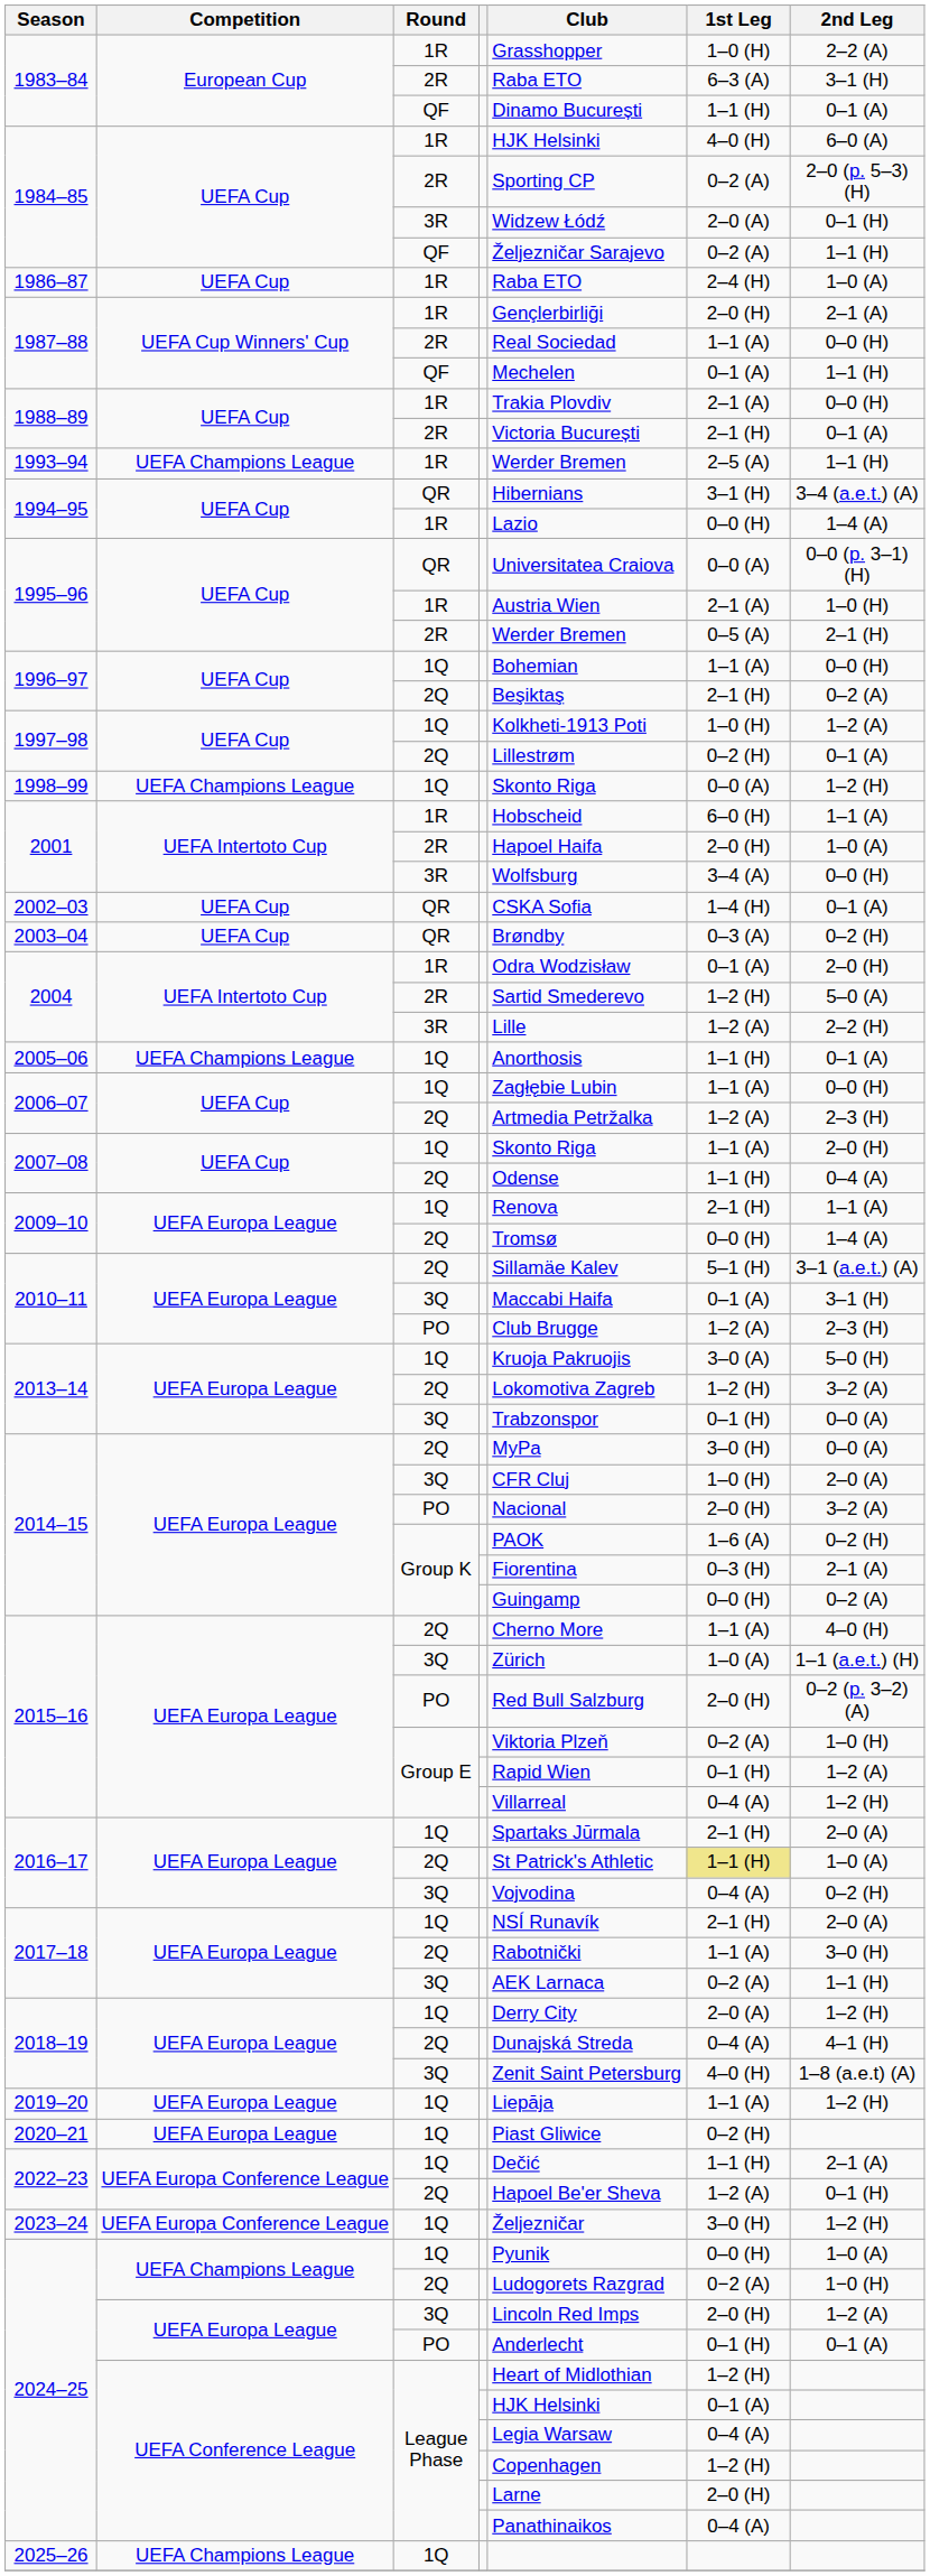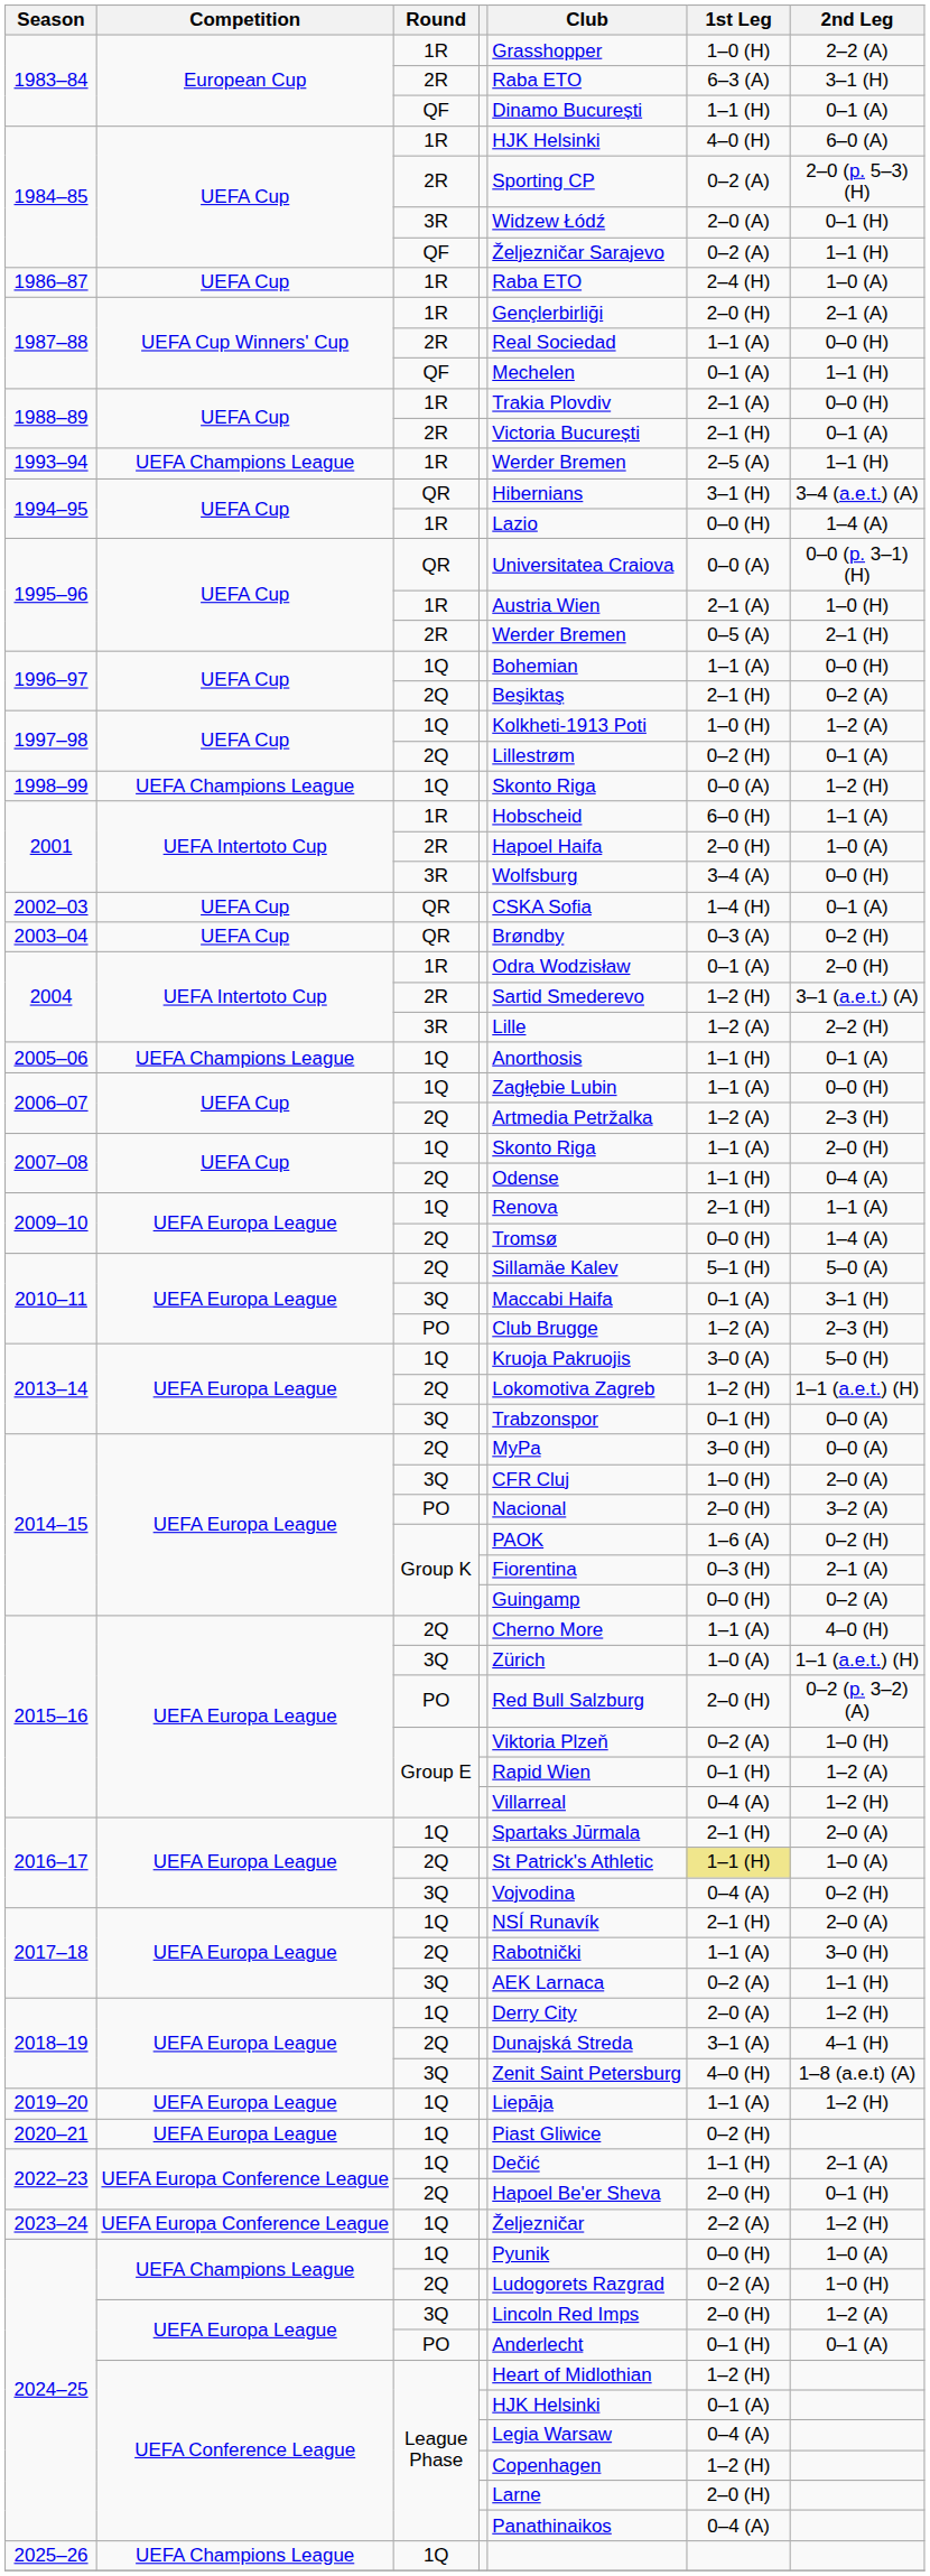 <table class="wikitable" style="text-align: center;">
 <tr>
 <th width=70>Season</th>
 <th>Competition</th>
 <th width=65>Round</th>
 <th></th>
 <th width=160>Club</th>
 <th width=80>1st Leg</th>
 <th width=105>2nd Leg</th>
 </tr>
 <tr>
 <td rowspan="3"><a href='#'>1983–84</a></td>
 <td rowspan="3"><a href='#'>European Cup</a></td>
 <td>1R</td>
 <td></td>
 <td style="text-align:left;"><a href='#'>Grasshopper</a></td>
 <td>1–0 (H)</td>
 <td>2–2 (A)</td>
 </tr>
 <tr>
 <td>2R</td>
 <td></td>
 <td style="text-align:left;"><a href='#'>Raba ETO</a></td>
 <td>6–3 (A)</td>
 <td>3–1 (H)</td>
 </tr>
 <tr>
 <td>QF</td>
 <td></td>
 <td style="text-align:left;"><a href='#'>Dinamo București</a></td>
 <td>1–1 (H)</td>
 <td>0–1 (A)</td>
 </tr>
 <tr>
 <td rowspan="4"><a href='#'>1984–85</a></td>
 <td rowspan="4"><a href='#'>UEFA Cup</a></td>
 <td>1R</td>
 <td></td>
 <td style="text-align:left;"><a href='#'>HJK Helsinki</a></td>
 <td>4–0 (H)</td>
 <td>6–0 (A)</td>
 </tr>
 <tr>
 <td>2R</td>
 <td></td>
 <td style="text-align:left;"><a href='#'>Sporting CP</a></td>
 <td>0–2 (A)</td>
 <td>2–0 (<a href='#'>p.</a> 5–3) (H)</td>
 </tr>
 <tr>
 <td>3R</td>
 <td></td>
 <td style="text-align:left;"><a href='#'>Widzew Łódź</a></td>
 <td>2–0 (A)</td>
 <td>0–1 (H)</td>
 </tr>
 <tr>
 <td>QF</td>
 <td></td>
 <td style="text-align:left;"><a href='#'>Željezničar Sarajevo</a></td>
 <td>0–2 (A)</td>
 <td>1–1 (H)</td>
 </tr>
 <tr>
 <td><a href='#'>1986–87</a></td>
 <td><a href='#'>UEFA Cup</a></td>
 <td>1R</td>
 <td></td>
 <td style="text-align:left;"><a href='#'>Raba ETO</a></td>
 <td>2–4 (H)</td>
 <td>1–0 (A)</td>
 </tr>
 <tr>
 <td rowspan="3"><a href='#'>1987–88</a></td>
 <td rowspan="3"><a href='#'>UEFA Cup Winners' Cup</a></td>
 <td>1R</td>
 <td></td>
 <td style="text-align:left;"><a href='#'>Gençlerbirliği</a></td>
 <td>2–0 (H)</td>
 <td>2–1 (A)</td>
 </tr>
 <tr>
 <td>2R</td>
 <td></td>
 <td style="text-align:left;"><a href='#'>Real Sociedad</a></td>
 <td>1–1 (A)</td>
 <td>0–0 (H)</td>
 </tr>
 <tr>
 <td>QF</td>
 <td></td>
 <td style="text-align:left;"><a href='#'>Mechelen</a></td>
 <td>0–1 (A)</td>
 <td>1–1 (H)</td>
 </tr>
 <tr>
 <td rowspan="2"><a href='#'>1988–89</a></td>
 <td rowspan="2"><a href='#'>UEFA Cup</a></td>
 <td>1R</td>
 <td></td>
 <td style="text-align:left;"><a href='#'>Trakia Plovdiv</a></td>
 <td>2–1 (A)</td>
 <td>0–0 (H)</td>
 </tr>
 <tr>
 <td>2R</td>
 <td></td>
 <td style="text-align:left;"><a href='#'>Victoria București</a></td>
 <td>2–1 (H)</td>
 <td>0–1 (A)</td>
 </tr>
 <tr>
 <td><a href='#'>1993–94</a></td>
 <td><a href='#'>UEFA Champions League</a></td>
 <td>1R</td>
 <td></td>
 <td style="text-align:left;"><a href='#'>Werder Bremen</a></td>
 <td>2–5 (A)</td>
 <td>1–1 (H)</td>
 </tr>
 <tr>
 <td rowspan="2"><a href='#'>1994–95</a></td>
 <td rowspan="2"><a href='#'>UEFA Cup</a></td>
 <td>QR</td>
 <td></td>
 <td style="text-align:left;"><a href='#'>Hibernians</a></td>
 <td>3–1 (H)</td>
 <td>3–4 (<a href='#'>a.e.t.</a>) (A)</td>
 </tr>
 <tr>
 <td>1R</td>
 <td></td>
 <td style="text-align:left;"><a href='#'>Lazio</a></td>
 <td>0–0 (H)</td>
 <td>1–4 (A)</td>
 </tr>
 <tr>
 <td rowspan="3"><a href='#'>1995–96</a></td>
 <td rowspan="3"><a href='#'>UEFA Cup</a></td>
 <td>QR</td>
 <td></td>
 <td style="text-align:left;"><a href='#'>Universitatea Craiova</a></td>
 <td>0–0 (A)</td>
 <td>0–0 (<a href='#'>p.</a> 3–1) (H)</td>
 </tr>
 <tr>
 <td>1R</td>
 <td></td>
 <td style="text-align:left;"><a href='#'>Austria Wien</a></td>
 <td>2–1 (A)</td>
 <td>1–0 (H)</td>
 </tr>
 <tr>
 <td>2R</td>
 <td></td>
 <td style="text-align:left;"><a href='#'>Werder Bremen</a></td>
 <td>0–5 (A)</td>
 <td>2–1 (H)</td>
 </tr>
 <tr>
 <td rowspan="2"><a href='#'>1996–97</a></td>
 <td rowspan="2"><a href='#'>UEFA Cup</a></td>
 <td>1Q</td>
 <td></td>
 <td style="text-align:left;"><a href='#'>Bohemian</a></td>
 <td>1–1 (A)</td>
 <td>0–0 (H)</td>
 </tr>
 <tr>
 <td>2Q</td>
 <td></td>
 <td style="text-align:left;"><a href='#'>Beşiktaş</a></td>
 <td>2–1 (H)</td>
 <td>0–2 (A)</td>
 </tr>
 <tr>
 <td rowspan="2"><a href='#'>1997–98</a></td>
 <td rowspan="2"><a href='#'>UEFA Cup</a></td>
 <td>1Q</td>
 <td></td>
 <td style="text-align:left;"><a href='#'>Kolkheti-1913 Poti</a></td>
 <td>1–0 (H)</td>
 <td>1–2 (A)</td>
 </tr>
 <tr>
 <td>2Q</td>
 <td></td>
 <td style="text-align:left;"><a href='#'>Lillestrøm</a></td>
 <td>0–2 (H)</td>
 <td>0–1 (A)</td>
 </tr>
 <tr>
 <td><a href='#'>1998–99</a></td>
 <td><a href='#'>UEFA Champions League</a></td>
 <td>1Q</td>
 <td></td>
 <td style="text-align:left;"><a href='#'>Skonto Riga</a></td>
 <td>0–0 (A)</td>
 <td>1–2 (H)</td>
 </tr>
 <tr>
 <td rowspan="3"><a href='#'>2001</a></td>
 <td rowspan="3"><a href='#'>UEFA Intertoto Cup</a></td>
 <td>1R</td>
 <td></td>
 <td style="text-align:left;"><a href='#'>Hobscheid</a></td>
 <td>6–0 (H)</td>
 <td>1–1 (A)</td>
 </tr>
 <tr>
 <td>2R</td>
 <td></td>
 <td style="text-align:left;"><a href='#'>Hapoel Haifa</a></td>
 <td>2–0 (H)</td>
 <td>1–0 (A)</td>
 </tr>
 <tr>
 <td>3R</td>
 <td></td>
 <td style="text-align:left;"><a href='#'>Wolfsburg</a></td>
 <td>3–4 (A)</td>
 <td>0–0 (H)</td>
 </tr>
 <tr>
 <td><a href='#'>2002–03</a></td>
 <td><a href='#'>UEFA Cup</a></td>
 <td>QR</td>
 <td></td>
 <td style="text-align:left;"><a href='#'>CSKA Sofia</a></td>
 <td>1–4 (H)</td>
 <td>0–1 (A)</td>
 </tr>
 <tr>
 <td><a href='#'>2003–04</a></td>
 <td><a href='#'>UEFA Cup</a></td>
 <td>QR</td>
 <td></td>
 <td style="text-align:left;"><a href='#'>Brøndby</a></td>
 <td>0–3 (A)</td>
 <td>0–2 (H)</td>
 </tr>
 <tr>
 <td rowspan="3"><a href='#'>2004</a></td>
 <td rowspan="3"><a href='#'>UEFA Intertoto Cup</a></td>
 <td>1R</td>
 <td></td>
 <td style="text-align:left;"><a href='#'>Odra Wodzisław</a></td>
 <td>0–1 (A)</td>
 <td>2–0 (H)</td>
 </tr>
 <tr>
 <td>2R</td>
 <td></td>
 <td style="text-align:left;"><a href='#'>Sartid Smederevo</a></td>
 <td>1–2 (H)</td>
-<td>5–0 (A)</td>
+<td>3–1 (<a href='#'>a.e.t.</a>) (A)</td>
 </tr>
 <tr>
 <td>3R</td>
 <td></td>
 <td style="text-align:left;"><a href='#'>Lille</a></td>
 <td>1–2 (A)</td>
 <td>2–2 (H)</td>
 </tr>
 <tr>
 <td><a href='#'>2005–06</a></td>
 <td><a href='#'>UEFA Champions League</a></td>
 <td>1Q</td>
 <td></td>
 <td style="text-align:left;"><a href='#'>Anorthosis</a></td>
 <td>1–1 (H)</td>
 <td>0–1 (A)</td>
 </tr>
 <tr>
 <td rowspan="2"><a href='#'>2006–07</a></td>
 <td rowspan="2"><a href='#'>UEFA Cup</a></td>
 <td>1Q</td>
 <td></td>
 <td style="text-align:left;"><a href='#'>Zagłębie Lubin</a></td>
 <td>1–1 (A)</td>
 <td>0–0 (H)</td>
 </tr>
 <tr>
 <td>2Q</td>
 <td></td>
 <td style="text-align:left;"><a href='#'>Artmedia Petržalka</a></td>
 <td>1–2 (A)</td>
 <td>2–3 (H)</td>
 </tr>
 <tr>
 <td rowspan="2"><a href='#'>2007–08</a></td>
 <td rowspan="2"><a href='#'>UEFA Cup</a></td>
 <td>1Q</td>
 <td></td>
 <td style="text-align:left;"><a href='#'>Skonto Riga</a></td>
 <td>1–1 (A)</td>
 <td>2–0 (H)</td>
 </tr>
 <tr>
 <td>2Q</td>
 <td></td>
 <td style="text-align:left;"><a href='#'>Odense</a></td>
 <td>1–1 (H)</td>
 <td>0–4 (A)</td>
 </tr>
 <tr>
 <td rowspan="2"><a href='#'>2009–10</a></td>
 <td rowspan="2"><a href='#'>UEFA Europa League</a></td>
 <td>1Q</td>
 <td></td>
 <td style="text-align:left;"><a href='#'>Renova</a></td>
 <td>2–1 (H)</td>
 <td>1–1 (A)</td>
 </tr>
 <tr>
 <td>2Q</td>
 <td></td>
 <td style="text-align:left;"><a href='#'>Tromsø</a></td>
 <td>0–0 (H)</td>
 <td>1–4 (A)</td>
 </tr>
 <tr>
 <td rowspan="3"><a href='#'>2010–11</a></td>
 <td rowspan="3"><a href='#'>UEFA Europa League</a></td>
 <td>2Q</td>
 <td></td>
 <td style="text-align:left;"><a href='#'>Sillamäe Kalev</a></td>
 <td>5–1 (H)</td>
-<td>3–1 (<a href='#'>a.e.t.</a>) (A)</td>
+<td>5–0 (A)</td>
 </tr>
 <tr>
 <td>3Q</td>
 <td></td>
 <td style="text-align:left;"><a href='#'>Maccabi Haifa</a></td>
 <td>0–1 (A)</td>
 <td>3–1 (H)</td>
 </tr>
 <tr>
 <td>PO</td>
 <td></td>
 <td style="text-align:left;"><a href='#'>Club Brugge</a></td>
 <td>1–2 (A)</td>
 <td>2–3 (H)</td>
 </tr>
 <tr>
 <td rowspan="3"><a href='#'>2013–14</a></td>
 <td rowspan="3"><a href='#'>UEFA Europa League</a></td>
 <td>1Q</td>
 <td></td>
 <td style="text-align:left;"><a href='#'>Kruoja Pakruojis</a></td>
 <td>3–0 (A)</td>
 <td>5–0 (H)</td>
 </tr>
 <tr>
 <td>2Q</td>
 <td></td>
 <td style="text-align:left;"><a href='#'>Lokomotiva Zagreb</a></td>
 <td>1–2 (H)</td>
-<td>3–2 (A)</td>
+<td>1–1 (<a href='#'>a.e.t.</a>) (H)</td>
 </tr>
 <tr>
 <td>3Q</td>
 <td></td>
 <td style="text-align:left;"><a href='#'>Trabzonspor</a></td>
 <td>0–1 (H)</td>
 <td>0–0 (A)</td>
 </tr>
 <tr>
 <td rowspan="6"><a href='#'>2014–15</a></td>
 <td rowspan="6"><a href='#'>UEFA Europa League</a></td>
 <td>2Q</td>
 <td></td>
 <td style="text-align:left;"><a href='#'>MyPa</a></td>
 <td>3–0 (H)</td>
 <td>0–0 (A)</td>
 </tr>
 <tr>
 <td>3Q</td>
 <td></td>
 <td style="text-align:left;"><a href='#'>CFR Cluj</a></td>
 <td>1–0 (H)</td>
 <td>2–0 (A)</td>
 </tr>
 <tr>
 <td>PO</td>
 <td></td>
 <td style="text-align:left;"><a href='#'>Nacional</a></td>
 <td>2–0 (H)</td>
 <td>3–2 (A)</td>
 </tr>
 <tr>
 <td rowspan="3">Group K</td>
 <td></td>
 <td style="text-align:left;"><a href='#'>PAOK</a></td>
 <td>1–6 (A)</td>
 <td>0–2 (H)</td>
 </tr>
 <tr>
 <td></td>
 <td style="text-align:left;"><a href='#'>Fiorentina</a></td>
 <td>0–3 (H)</td>
 <td>2–1 (A)</td>
 </tr>
 <tr>
 <td></td>
 <td style="text-align:left;"><a href='#'>Guingamp</a></td>
 <td>0–0 (H)</td>
 <td>0–2 (A)</td>
 </tr>
 <tr>
 <td rowspan="6"><a href='#'>2015–16</a></td>
 <td rowspan="6"><a href='#'>UEFA Europa League</a></td>
 <td>2Q</td>
 <td></td>
 <td style="text-align:left;"><a href='#'>Cherno More</a></td>
 <td>1–1 (A)</td>
 <td>4–0 (H)</td>
 </tr>
 <tr>
 <td>3Q</td>
 <td></td>
 <td style="text-align:left;"><a href='#'>Zürich</a></td>
 <td>1–0 (A)</td>
 <td>1–1 (<a href='#'>a.e.t.</a>) (H)</td>
 </tr>
 <tr>
 <td>PO</td>
 <td></td>
 <td style="text-align:left;"><a href='#'>Red Bull Salzburg</a></td>
 <td>2–0 (H)</td>
 <td>0–2 (<a href='#'>p.</a> 3–2) (A)</td>
 </tr>
 <tr>
 <td rowspan="3">Group E</td>
 <td></td>
 <td style="text-align:left;"><a href='#'>Viktoria Plzeň</a></td>
 <td>0–2 (A)</td>
 <td>1–0 (H)</td>
 </tr>
 <tr>
 <td></td>
 <td style="text-align:left;"><a href='#'>Rapid Wien</a></td>
 <td>0–1 (H)</td>
 <td>1–2 (A)</td>
 </tr>
 <tr>
 <td></td>
 <td style="text-align:left;"><a href='#'>Villarreal</a></td>
 <td>0–4 (A)</td>
 <td>1–2 (H)</td>
 </tr>
 <tr>
 <td rowspan="3"><a href='#'>2016–17</a></td>
 <td rowspan="3"><a href='#'>UEFA Europa League</a></td>
 <td>1Q</td>
 <td></td>
 <td style="text-align:left;"><a href='#'>Spartaks Jūrmala</a></td>
 <td>2–1 (H)</td>
 <td>2–0 (A)</td>
 </tr>
 <tr>
 <td>2Q</td>
 <td></td>
 <td style="text-align:left;"><a href='#'>St Patrick's Athletic</a></td>
 <td style="background: khaki;">1–1 (H)</td>
 <td>1–0 (A)</td>
 </tr>
 <tr>
 <td>3Q</td>
 <td></td>
 <td style="text-align:left;"><a href='#'>Vojvodina</a></td>
 <td>0–4 (A)</td>
 <td>0–2 (H)</td>
 </tr>
 <tr>
 <td rowspan="3"><a href='#'>2017–18</a></td>
 <td rowspan="3"><a href='#'>UEFA Europa League</a></td>
 <td>1Q</td>
 <td></td>
 <td style="text-align:left;"><a href='#'>NSÍ Runavík</a></td>
 <td>2–1 (H)</td>
 <td>2–0 (A)</td>
 </tr>
 <tr>
 <td>2Q</td>
 <td></td>
 <td style="text-align:left;"><a href='#'>Rabotnički</a></td>
 <td>1–1 (A)</td>
 <td>3–0 (H)</td>
 </tr>
 <tr>
 <td>3Q</td>
 <td></td>
 <td style="text-align:left;"><a href='#'>AEK Larnaca</a></td>
 <td>0–2 (A)</td>
 <td>1–1 (H)</td>
 </tr>
 <tr>
 <td rowspan="3"><a href='#'>2018–19</a></td>
 <td rowspan="3"><a href='#'>UEFA Europa League</a></td>
 <td>1Q</td>
 <td></td>
 <td style="text-align:left;"><a href='#'>Derry City</a></td>
 <td>2–0 (A)</td>
 <td>1–2 (H)</td>
 </tr>
 <tr>
 <td>2Q</td>
 <td></td>
 <td style="text-align:left;"><a href='#'>Dunajská Streda</a></td>
-<td>0–4 (A)</td>
+<td>3–1 (A)</td>
 <td>4–1 (H)</td>
 </tr>
 <tr>
 <td>3Q</td>
 <td></td>
 <td style="text-align:left;"><a href='#'>Zenit Saint Petersburg</a></td>
 <td>4–0 (H)</td>
 <td>1–8 (a.e.t) (A)</td>
 </tr>
 <tr>
 <td><a href='#'>2019–20</a></td>
 <td><a href='#'>UEFA Europa League</a></td>
 <td>1Q</td>
 <td></td>
 <td style="text-align:left;"><a href='#'>Liepāja</a></td>
 <td>1–1 (A)</td>
 <td>1–2 (H)</td>
 </tr>
 <tr>
 <td><a href='#'>2020–21</a></td>
 <td><a href='#'>UEFA Europa League</a></td>
 <td>1Q</td>
 <td></td>
 <td style="text-align:left;"><a href='#'>Piast Gliwice</a></td>
 <td>0–2 (H)</td>
 <td></td>
 </tr>
 <tr>
 <td rowspan=2><a href='#'>2022–23</a></td>
 <td rowspan=2><a href='#'>UEFA Europa Conference League</a></td>
 <td>1Q</td>
 <td></td>
 <td style="text-align:left;"><a href='#'>Dečić</a></td>
 <td>1–1 (H)</td>
 <td>2–1 (A)</td>
 </tr>
 <tr>
 <td>2Q</td>
 <td></td>
 <td style="text-align:left;"><a href='#'>Hapoel Be'er Sheva</a></td>
-<td>1–2 (A)</td>
+<td>2–0 (H)</td>
 <td>0–1 (H)</td>
 </tr>
 <tr>
 <td><a href='#'>2023–24</a></td>
 <td><a href='#'>UEFA Europa Conference League</a></td>
 <td>1Q</td>
 <td></td>
 <td style="text-align:left;"><a href='#'>Željezničar</a></td>
-<td>3–0 (H)</td>
+<td>2–2 (A)</td>
 <td>1–2 (H)</td>
 </tr>
 <tr>
 <td rowspan=10><a href='#'>2024–25</a></td>
 <td rowspan=2><a href='#'>UEFA Champions League</a></td>
 <td>1Q</td>
 <td></td>
 <td style="text-align:left;"><a href='#'>Pyunik</a></td>
 <td>0–0 (H)</td>
 <td>1–0 (A)</td>
 </tr>
 <tr>
 <td>2Q</td>
 <td></td>
 <td style="text-align:left;"><a href='#'>Ludogorets Razgrad</a></td>
 <td>0−2 (A)</td>
 <td>1−0 (H)</td>
 </tr>
 <tr>
 <td rowspan=2><a href='#'>UEFA Europa League</a></td>
 <td>3Q</td>
 <td></td>
 <td style="text-align:left;"><a href='#'>Lincoln Red Imps</a></td>
 <td>2–0 (H)</td>
 <td>1–2 (A)</td>
 </tr>
 <tr>
 <td>PO</td>
 <td></td>
 <td style="text-align:left;"><a href='#'>Anderlecht</a></td>
 <td>0–1 (H)</td>
 <td>0–1 (A)</td>
 </tr>
 <tr>
 <td rowspan=6><a href='#'>UEFA Conference League</a></td>
 <td rowspan=6>League Phase</td>
 <td></td>
 <td style="text-align:left;"><a href='#'>Heart of Midlothian</a></td>
 <td>1–2 (H)</td>
 <td></td>
 </tr>
 <tr>
 <td></td>
 <td style="text-align:left;"><a href='#'>HJK Helsinki</a></td>
 <td>0–1 (A)</td>
 <td></td>
 </tr>
 <tr>
 <td></td>
 <td style="text-align:left;"><a href='#'>Legia Warsaw</a></td>
 <td>0–4 (A)</td>
 <td></td>
 </tr>
 <tr>
 <td></td>
 <td style="text-align:left;"><a href='#'>Copenhagen</a></td>
 <td>1–2 (H)</td>
 <td></td>
 </tr>
 <tr>
 <td></td>
 <td style="text-align:left;"><a href='#'>Larne</a></td>
 <td>2–0 (H)</td>
 <td></td>
 </tr>
 <tr>
 <td></td>
 <td style="text-align:left;"><a href='#'>Panathinaikos</a></td>
 <td>0–4 (A)</td>
 <td></td>
 </tr>
 <tr>
 <td><a href='#'>2025–26</a></td>
 <td><a href='#'>UEFA Champions League</a></td>
 <td>1Q</td>
 <td></td>
 <td style="text-align:left;"></td>
 <td></td>
 <td></td>
 </tr>
 <tr>
 </tr>
 </table>
